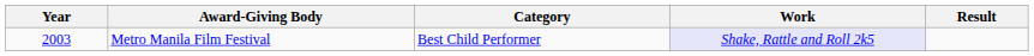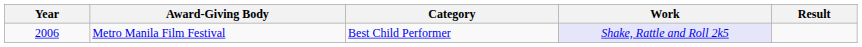 <table | width="90%" class="wikitable sortable">
 <tr>
 <th width="10%">Year</th>
 <th width="30%">Award-Giving Body</th>
 <th width="25%">Category</th>
 <th width="25%">Work</th>
 <th width="10%">Result</th>
 </tr>
 <tr>
-<td rowspan="1" align="center"><a href='#'>2003</a></td>
+<td rowspan="1" align="center"><a href='#'>2006</a></td>
 <td rowspan="1" align="left"><a href='#'>Metro Manila Film Festival</a></td>
 <td align="left"><a href='#'>Best Child Performer</a></td>
 <td align="center" style="background: lavender;"><em><a href='#'>Shake, Rattle and Roll 2k5</a></em></td>
 <td></td>
 </tr>
 </table>
